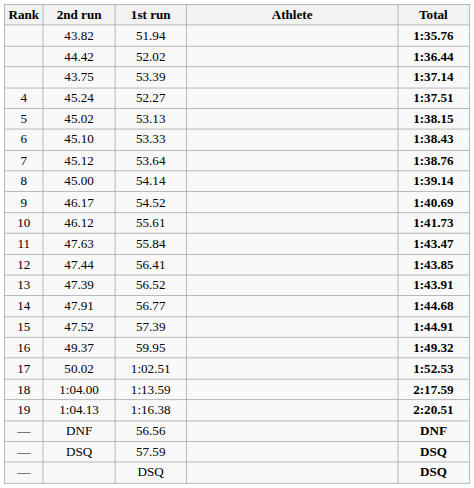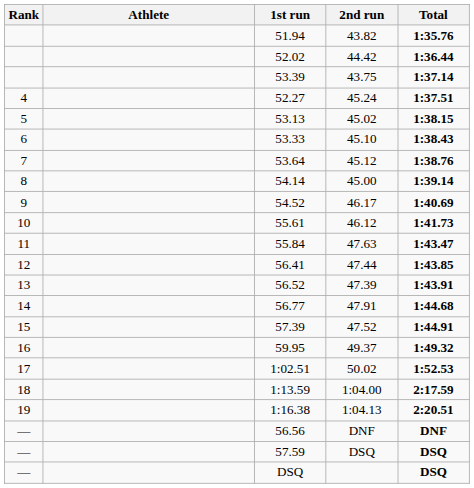 <table class=wikitable style="text-align:center">
 <tr>
 <th width=40>Rank</th>
+<th width=250>Athlete</th>
+<th width=80>1st run</th>
 <th width=80>2nd run</th>
-<th width=80>1st run</th>
-<th width=250>Athlete</th>
 <th width=80>Total</th>
 </tr>
 <tr>
 <td></td>
+<td align=left></td>
+<td>51.94</td>
 <td>43.82</td>
-<td>51.94</td>
-<td align=left></td>
 <td><strong>1:35.76</strong></td>
 </tr>
 <tr>
 <td></td>
+<td align=left></td>
+<td>52.02</td>
 <td>44.42</td>
-<td>52.02</td>
-<td align=left></td>
 <td><strong>1:36.44</strong></td>
 </tr>
 <tr>
 <td></td>
+<td align=left></td>
+<td>53.39</td>
 <td>43.75</td>
-<td>53.39</td>
-<td align=left></td>
 <td><strong>1:37.14</strong></td>
 </tr>
 <tr>
 <td>4</td>
+<td align=left></td>
+<td>52.27</td>
 <td>45.24</td>
-<td>52.27</td>
-<td align=left></td>
 <td><strong>1:37.51</strong></td>
 </tr>
 <tr>
 <td>5</td>
+<td align=left></td>
+<td>53.13</td>
 <td>45.02</td>
-<td>53.13</td>
-<td align=left></td>
 <td><strong>1:38.15</strong></td>
 </tr>
 <tr>
 <td>6</td>
+<td align=left></td>
+<td>53.33</td>
 <td>45.10</td>
-<td>53.33</td>
-<td align=left></td>
 <td><strong>1:38.43</strong></td>
 </tr>
 <tr>
 <td>7</td>
+<td align=left></td>
+<td>53.64</td>
 <td>45.12</td>
-<td>53.64</td>
-<td align=left></td>
 <td><strong>1:38.76</strong></td>
 </tr>
 <tr>
 <td>8</td>
+<td align=left></td>
+<td>54.14</td>
 <td>45.00</td>
-<td>54.14</td>
-<td align=left></td>
 <td><strong>1:39.14</strong></td>
 </tr>
 <tr>
 <td>9</td>
+<td align=left></td>
+<td>54.52</td>
 <td>46.17</td>
-<td>54.52</td>
-<td align=left></td>
 <td><strong>1:40.69</strong></td>
 </tr>
 <tr>
 <td>10</td>
+<td align=left></td>
+<td>55.61</td>
 <td>46.12</td>
-<td>55.61</td>
-<td align=left></td>
 <td><strong>1:41.73</strong></td>
 </tr>
 <tr>
 <td>11</td>
+<td align=left></td>
+<td>55.84</td>
 <td>47.63</td>
-<td>55.84</td>
-<td align=left></td>
 <td><strong>1:43.47</strong></td>
 </tr>
 <tr>
 <td>12</td>
+<td align=left></td>
+<td>56.41</td>
 <td>47.44</td>
-<td>56.41</td>
-<td align=left></td>
 <td><strong>1:43.85</strong></td>
 </tr>
 <tr>
 <td>13</td>
+<td align=left></td>
+<td>56.52</td>
 <td>47.39</td>
-<td>56.52</td>
-<td align=left></td>
 <td><strong>1:43.91</strong></td>
 </tr>
 <tr>
 <td>14</td>
+<td align=left></td>
+<td>56.77</td>
 <td>47.91</td>
-<td>56.77</td>
-<td align=left></td>
 <td><strong>1:44.68</strong></td>
 </tr>
 <tr>
 <td>15</td>
+<td align=left></td>
+<td>57.39</td>
 <td>47.52</td>
-<td>57.39</td>
-<td align=left></td>
 <td><strong>1:44.91</strong></td>
 </tr>
 <tr>
 <td>16</td>
+<td align=left></td>
+<td>59.95</td>
 <td>49.37</td>
-<td>59.95</td>
-<td align=left></td>
 <td><strong>1:49.32</strong></td>
 </tr>
 <tr>
 <td>17</td>
+<td align=left></td>
+<td>1:02.51</td>
 <td>50.02</td>
-<td>1:02.51</td>
-<td align=left></td>
 <td><strong>1:52.53</strong></td>
 </tr>
 <tr>
 <td>18</td>
+<td align=left></td>
+<td>1:13.59</td>
 <td>1:04.00</td>
-<td>1:13.59</td>
-<td align=left></td>
 <td><strong>2:17.59</strong></td>
 </tr>
 <tr>
 <td>19</td>
+<td align=left></td>
+<td>1:16.38</td>
 <td>1:04.13</td>
-<td>1:16.38</td>
-<td align=left></td>
 <td><strong>2:20.51</strong></td>
 </tr>
 <tr>
 <td>—</td>
+<td align=left></td>
+<td>56.56</td>
 <td>DNF</td>
-<td>56.56</td>
-<td align=left></td>
 <td><strong>DNF</strong></td>
 </tr>
 <tr>
 <td>—</td>
+<td align=left></td>
+<td>57.59</td>
 <td>DSQ</td>
-<td>57.59</td>
-<td align=left></td>
 <td><strong>DSQ</strong></td>
 </tr>
 <tr>
 <td>—</td>
+<td align=left></td>
+<td>DSQ</td>
 <td></td>
-<td>DSQ</td>
-<td align=left></td>
 <td><strong>DSQ</strong></td>
 </tr>
 </table>
